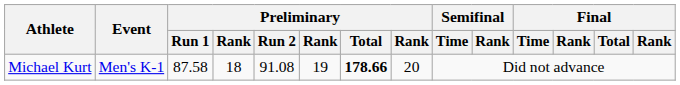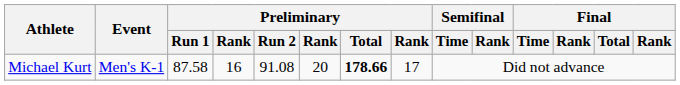 <table class="wikitable" style="font-size:90%">
 <tr>
 <th rowspan="2">Athlete</th>
 <th rowspan="2">Event</th>
 <th colspan="6">Preliminary</th>
 <th colspan="2">Semifinal</th>
 <th colspan="4">Final</th>
 </tr>
 <tr style="font-size:95%">
 <th>Run 1</th>
 <th>Rank</th>
 <th>Run 2</th>
 <th>Rank</th>
 <th>Total</th>
 <th>Rank</th>
 <th>Time</th>
 <th>Rank</th>
 <th>Time</th>
 <th>Rank</th>
 <th>Total</th>
 <th>Rank</th>
 </tr>
 <tr align=center>
 <td align=left><a href='#'>Michael Kurt</a></td>
 <td align=left><a href='#'>Men's K-1</a></td>
 <td>87.58</td>
-<td>18</td>
+<td>16</td>
 <td>91.08</td>
-<td>19</td>
+<td>20</td>
 <td><strong>178.66</strong></td>
-<td>20</td>
+<td>17</td>
 <td colspan=6>Did not advance</td>
 </tr>
 </table>
